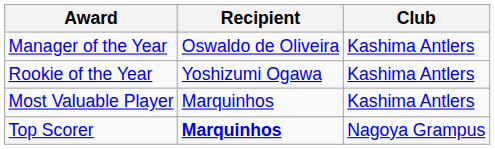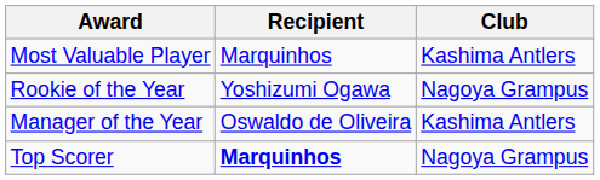 <table class="wikitable">
 <tr>
 <th>Award</th>
 <th>Recipient</th>
 <th>Club</th>
 </tr>
 <tr>
-<td><a href='#'>Manager of the Year</a></td>
-<td> <a href='#'>Oswaldo de Oliveira</a></td>
+<td><a href='#'>Most Valuable Player</a></td>
+<td> <a href='#'>Marquinhos</a></td>
 <td><a href='#'>Kashima Antlers</a></td>
 </tr>
 <tr>
 <td><a href='#'>Rookie of the Year</a></td>
 <td> <a href='#'>Yoshizumi Ogawa</a></td>
-<td><a href='#'>Kashima Antlers</a></td>
+<td><a href='#'>Nagoya Grampus</a></td>
 </tr>
 <tr>
-<td><a href='#'>Most Valuable Player</a></td>
-<td> <a href='#'>Marquinhos</a></td>
+<td><a href='#'>Manager of the Year</a></td>
+<td> <a href='#'>Oswaldo de Oliveira</a></td>
 <td><a href='#'>Kashima Antlers</a></td>
 </tr>
 <tr>
 <td><a href='#'>Top Scorer</a></td>
 <td><strong> <a href='#'>Marquinhos</a></strong></td>
 <td><a href='#'>Nagoya Grampus</a></td>
 </tr>
 </table>
